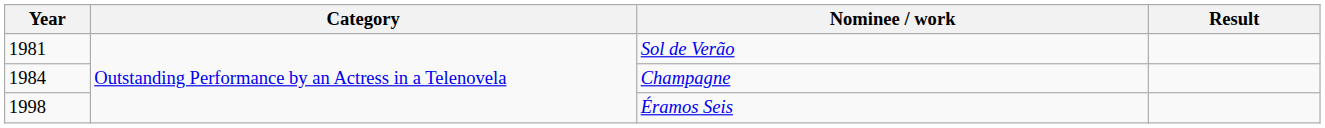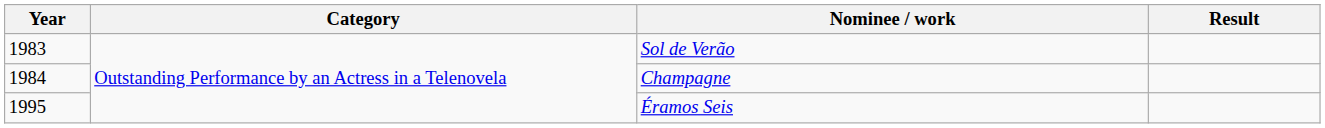 <table class=wikitable>
 <tr>
 <th Width=5%>Year</th>
 <th Width=32%>Category</th>
 <th Width=30%>Nominee / work</th>
 <th Width=10%>Result</th>
 </tr>
 <tr>
-<td>1981</td>
+<td>1983</td>
 <td rowspan=3><a href='#'>Outstanding Performance by an Actress in a Telenovela</a></td>
 <td><em><a href='#'>Sol de Verão</a></em></td>
 <td></td>
 </tr>
 <tr>
 <td>1984</td>
 <td><em> <a href='#'>Champagne</a></em></td>
 <td></td>
 </tr>
 <tr>
-<td>1998</td>
+<td>1995</td>
 <td><em><a href='#'>Éramos Seis</a></em></td>
 <td></td>
 </tr>
 </table>
